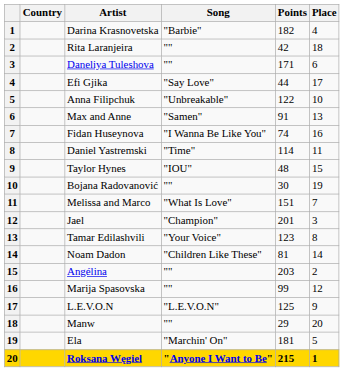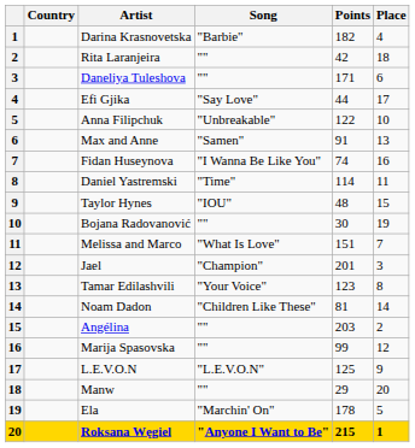 <table class="sortable wikitable plainrowheaders">
 <tr>
 <th scope="col"></th>
 <th scope="col">Country</th>
 <th scope="col">Artist</th>
 <th scope="col">Song</th>
 <th scope="col">Points</th>
 <th scope="col">Place</th>
 </tr>
 <tr>
 <th scope="row" style="text-align:center;">1</th>
 <td></td>
 <td>Darina Krasnovetska</td>
 <td>"Barbie"</td>
 <td>182</td>
 <td>4</td>
 </tr>
 <tr>
 <th scope="row" style="text-align:center;">2</th>
 <td></td>
 <td>Rita Laranjeira</td>
 <td>""</td>
 <td>42</td>
 <td>18</td>
 </tr>
 <tr>
 <th scope="row" style="text-align:center;">3</th>
 <td></td>
 <td><a href='#'>Daneliya Tuleshova</a></td>
 <td>""</td>
 <td>171</td>
 <td>6</td>
 </tr>
 <tr>
 <th scope="row" style="text-align:center;">4</th>
 <td></td>
 <td>Efi Gjika</td>
 <td>"Say Love"</td>
 <td>44</td>
 <td>17</td>
 </tr>
 <tr>
 <th scope="row" style="text-align:center;">5</th>
 <td></td>
 <td>Anna Filipchuk</td>
 <td>"Unbreakable"</td>
 <td>122</td>
 <td>10</td>
 </tr>
 <tr>
 <th scope="row" style="text-align:center;">6</th>
 <td></td>
 <td>Max and Anne</td>
 <td>"Samen"</td>
 <td>91</td>
 <td>13</td>
 </tr>
 <tr>
 <th scope="row" style="text-align:center;">7</th>
 <td></td>
 <td>Fidan Huseynova</td>
 <td>"I Wanna Be Like You"</td>
 <td>74</td>
 <td>16</td>
 </tr>
 <tr>
 <th scope="row" style="text-align:center;">8</th>
 <td></td>
 <td>Daniel Yastremski</td>
 <td>"Time"</td>
 <td>114</td>
 <td>11</td>
 </tr>
 <tr>
 <th scope="row" style="text-align:center;">9</th>
 <td></td>
 <td>Taylor Hynes</td>
 <td>"IOU"</td>
 <td>48</td>
 <td>15</td>
 </tr>
 <tr>
 <th scope="row" style="text-align:center;">10</th>
 <td></td>
 <td>Bojana Radovanović</td>
 <td>""</td>
 <td>30</td>
 <td>19</td>
 </tr>
 <tr>
 <th scope="row" style="text-align:center;">11</th>
 <td></td>
 <td>Melissa and Marco</td>
 <td>"What Is Love"</td>
 <td>151</td>
 <td>7</td>
 </tr>
 <tr>
 <th scope="row" style="text-align:center;">12</th>
 <td></td>
 <td>Jael</td>
 <td>"Champion"</td>
 <td>201</td>
 <td>3</td>
 </tr>
 <tr>
 <th scope="row" style="text-align:center;">13</th>
 <td></td>
 <td>Tamar Edilashvili</td>
 <td>"Your Voice"</td>
 <td>123</td>
 <td>8</td>
 </tr>
 <tr>
 <th scope="row" style="text-align:center;">14</th>
 <td></td>
 <td>Noam Dadon</td>
 <td>"Children Like These"</td>
 <td>81</td>
 <td>14</td>
 </tr>
 <tr>
 <th scope="row" style="text-align:center;">15</th>
 <td></td>
 <td><a href='#'>Angélina</a></td>
 <td>""</td>
 <td>203</td>
 <td>2</td>
 </tr>
 <tr>
 <th scope="row" style="text-align:center;">16</th>
 <td></td>
 <td>Marija Spasovska</td>
 <td>""</td>
 <td>99</td>
 <td>12</td>
 </tr>
 <tr>
 <th scope="row" style="text-align:center;">17</th>
 <td></td>
 <td>L.E.V.O.N</td>
 <td>"L.E.V.O.N"</td>
 <td>125</td>
 <td>9</td>
 </tr>
 <tr>
 <th scope="row" style="text-align:center;">18</th>
 <td></td>
 <td>Manw</td>
 <td>""</td>
 <td>29</td>
 <td>20</td>
 </tr>
 <tr>
 <th scope="row" style="text-align:center;">19</th>
 <td></td>
 <td>Ela</td>
 <td>"Marchin' On"</td>
-<td>181</td>
+<td>178</td>
 <td>5</td>
 </tr>
 <tr style="font-weight:bold; background:gold;">
 <th scope="row" style="text-align:center; font-weight:bold; background:gold;">20</th>
 <td></td>
 <td><a href='#'>Roksana Węgiel</a></td>
 <td>"<a href='#'>Anyone I Want to Be</a>"</td>
 <td>215</td>
 <td>1</td>
 </tr>
 </table>
